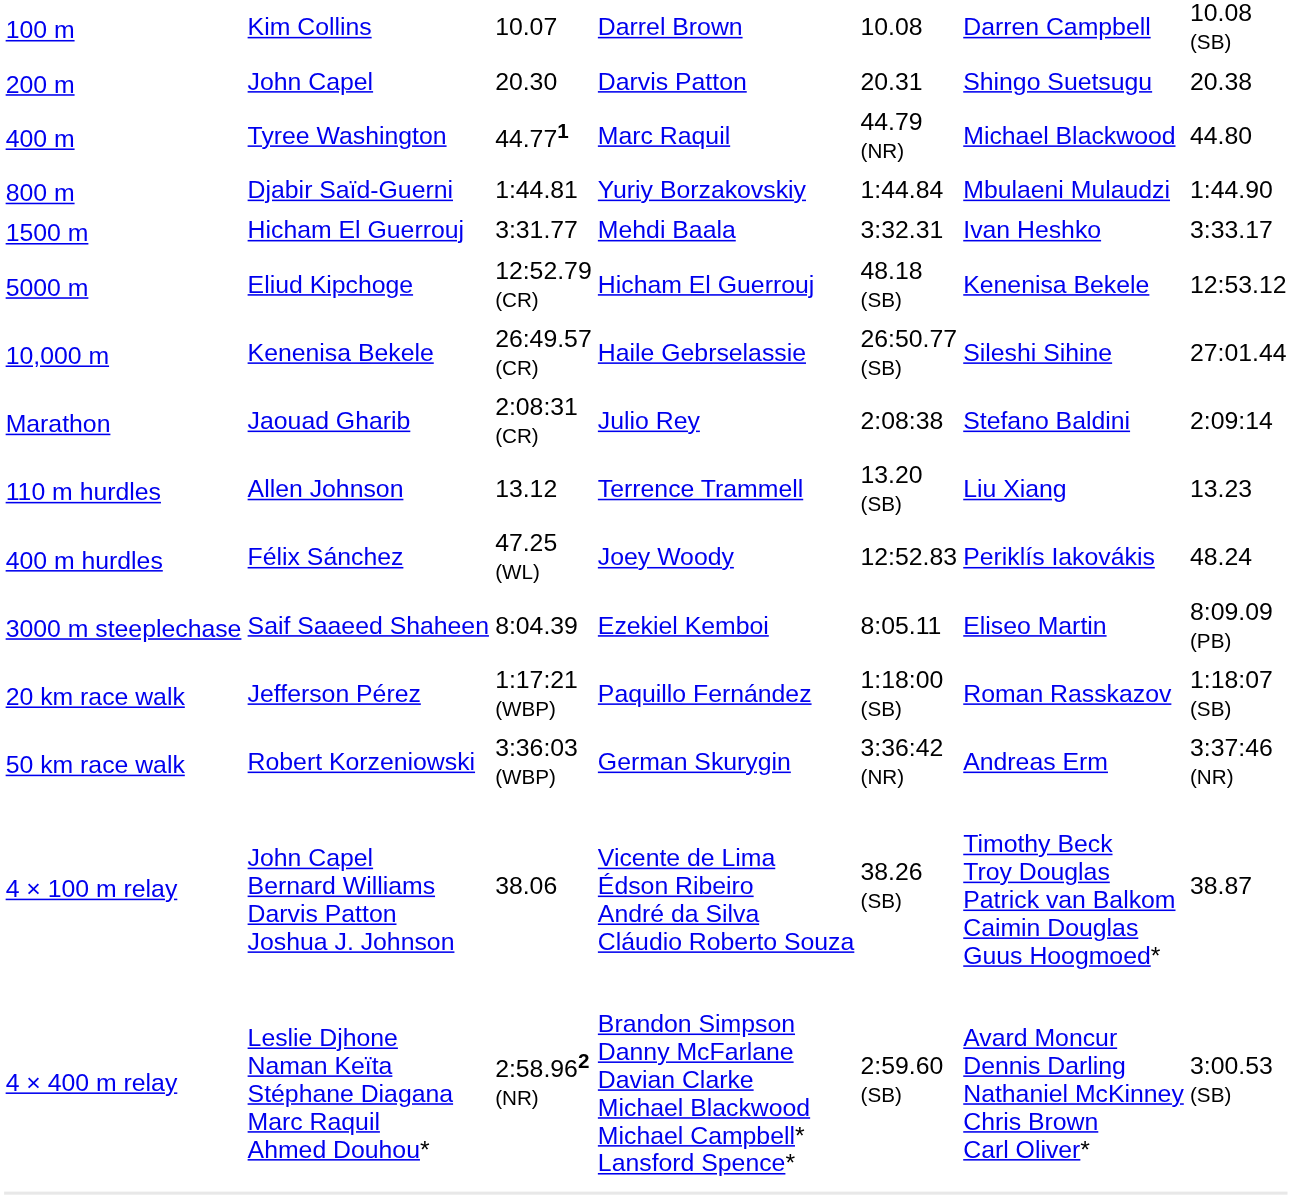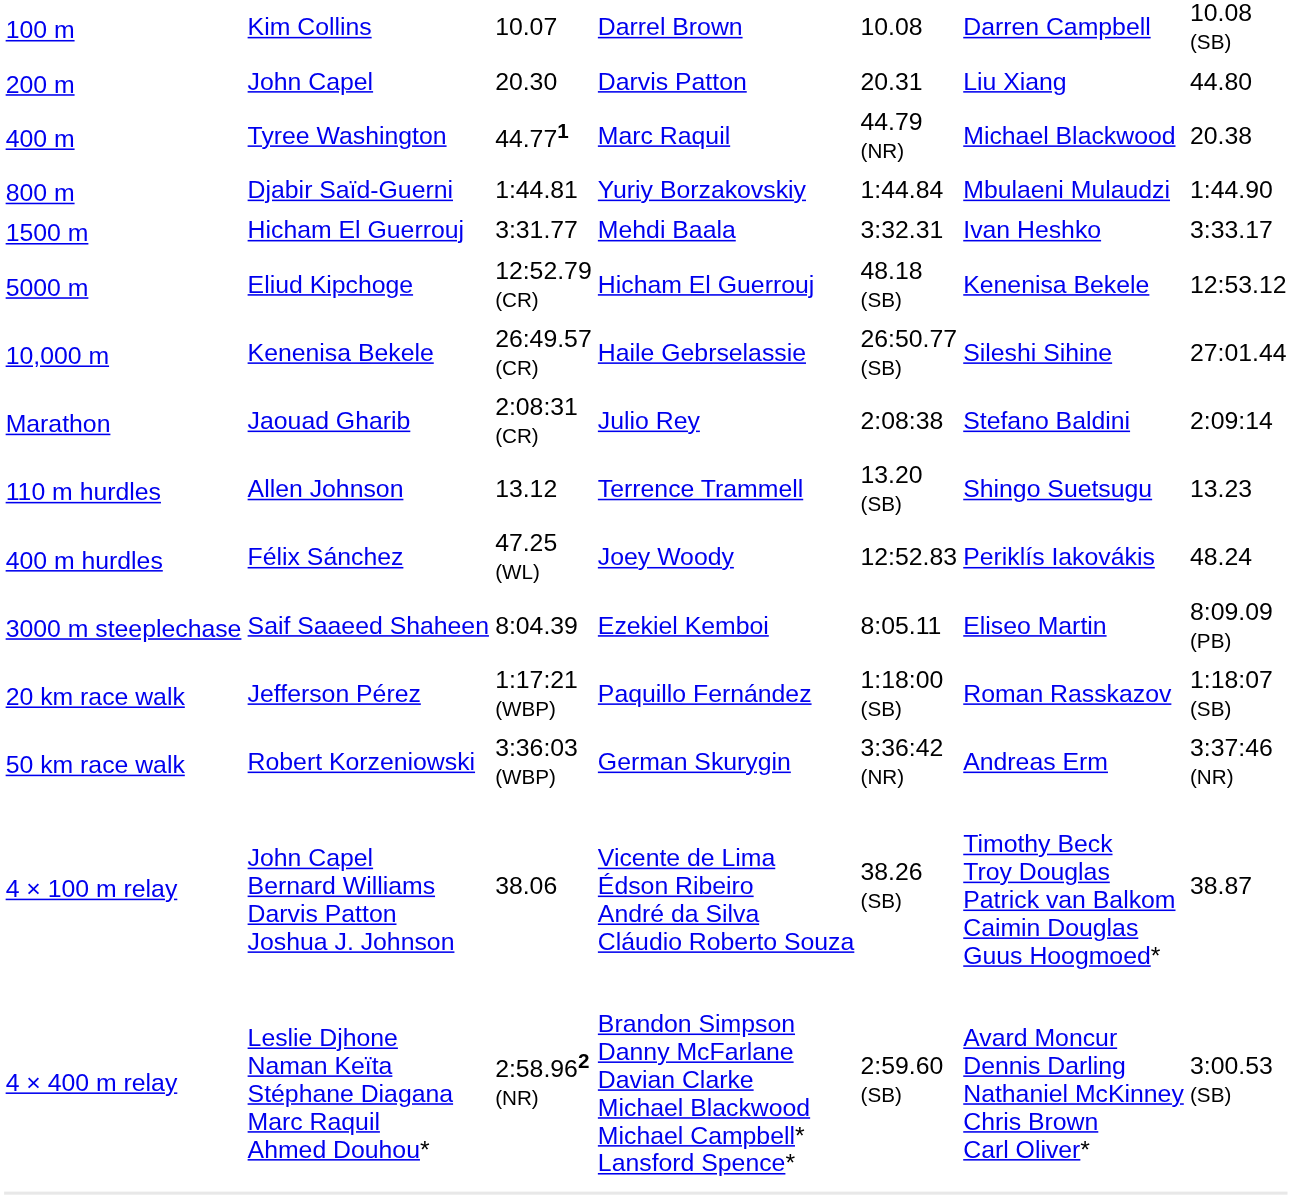 <table>
 <tr>
 <td rowspan=2><a href='#'>100 m</a><br></td>
 <td><a href='#'>Kim Collins</a><br></td>
 <td>10.07</td>
 <td><a href='#'>Darrel Brown</a><br></td>
 <td>10.08</td>
 <td><a href='#'>Darren Campbell</a><br></td>
 <td>10.08<br><small>(SB)</small></td>
 </tr>
 <tr>
 <td colspan=6></td>
 </tr>
 <tr>
 <td rowspan=2><a href='#'>200 m</a><br></td>
 <td><a href='#'>John Capel</a><br></td>
 <td>20.30</td>
 <td><a href='#'>Darvis Patton</a><br></td>
 <td>20.31</td>
-<td><a href='#'>Shingo Suetsugu</a><br></td>
-<td>20.38</td>
+<td><a href='#'>Liu Xiang</a><br></td>
+<td>44.80</td>
 </tr>
 <tr>
 <td colspan=6></td>
 </tr>
 <tr>
 <td rowspan=2><a href='#'>400 m</a><br></td>
 <td><a href='#'>Tyree Washington</a><br></td>
 <td>44.77<sup><strong>1</strong></sup></td>
 <td><a href='#'>Marc Raquil</a><br></td>
 <td>44.79<br><small>(NR)</small></td>
 <td><a href='#'>Michael Blackwood</a><br></td>
-<td>44.80</td>
+<td>20.38</td>
 </tr>
 <tr>
 <td colspan=6></td>
 </tr>
 <tr>
 <td rowspan=2><a href='#'>800 m</a><br></td>
 <td><a href='#'>Djabir Saïd-Guerni</a><br></td>
 <td>1:44.81</td>
 <td><a href='#'>Yuriy Borzakovskiy</a><br></td>
 <td>1:44.84</td>
 <td><a href='#'>Mbulaeni Mulaudzi</a><br></td>
 <td>1:44.90</td>
 </tr>
 <tr>
 <td colspan=6></td>
 </tr>
 <tr>
 <td rowspan=2><a href='#'>1500 m</a><br></td>
 <td><a href='#'>Hicham El Guerrouj</a><br></td>
 <td>3:31.77</td>
 <td><a href='#'>Mehdi Baala</a><br></td>
 <td>3:32.31</td>
 <td><a href='#'>Ivan Heshko</a><br></td>
 <td>3:33.17</td>
 </tr>
 <tr>
 <td colspan=6></td>
 </tr>
 <tr>
 <td rowspan=2><a href='#'>5000 m</a><br></td>
 <td><a href='#'>Eliud Kipchoge</a><br></td>
 <td>12:52.79<br><small>(CR)</small></td>
 <td><a href='#'>Hicham El Guerrouj</a><br></td>
 <td>48.18<br><small>(SB)</small></td>
 <td><a href='#'>Kenenisa Bekele</a><br></td>
 <td>12:53.12</td>
 </tr>
 <tr>
 <td colspan=6></td>
 </tr>
 <tr>
 <td rowspan=2><a href='#'>10,000 m</a><br></td>
 <td><a href='#'>Kenenisa Bekele</a><br></td>
 <td>26:49.57<br><small>(CR)</small></td>
 <td><a href='#'>Haile Gebrselassie</a><br></td>
 <td>26:50.77<br><small>(SB)</small></td>
 <td><a href='#'>Sileshi Sihine</a><br></td>
 <td>27:01.44</td>
 </tr>
 <tr>
 <td colspan=6></td>
 </tr>
 <tr>
 <td rowspan=2><a href='#'>Marathon</a><br></td>
 <td><a href='#'>Jaouad Gharib</a><br></td>
 <td>2:08:31<br><small>(CR)</small></td>
 <td><a href='#'>Julio Rey</a><br></td>
 <td>2:08:38</td>
 <td><a href='#'>Stefano Baldini</a><br></td>
 <td>2:09:14</td>
 </tr>
 <tr>
 <td colspan=6></td>
 </tr>
 <tr>
 <td rowspan=2><a href='#'>110 m hurdles</a><br></td>
 <td><a href='#'>Allen Johnson</a><br></td>
 <td>13.12</td>
 <td><a href='#'>Terrence Trammell</a><br></td>
 <td>13.20<br><small>(SB)</small></td>
-<td><a href='#'>Liu Xiang</a><br></td>
+<td><a href='#'>Shingo Suetsugu</a><br></td>
 <td>13.23</td>
 </tr>
 <tr>
 <td colspan=6></td>
 </tr>
 <tr>
 <td rowspan=2><a href='#'>400 m hurdles</a><br></td>
 <td><a href='#'>Félix Sánchez</a><br></td>
 <td>47.25<br><small>(WL)</small></td>
 <td><a href='#'>Joey Woody</a><br></td>
 <td>12:52.83</td>
 <td><a href='#'>Periklís Iakovákis</a><br></td>
 <td>48.24</td>
 </tr>
 <tr>
 <td colspan=6></td>
 </tr>
 <tr>
 <td rowspan=2><a href='#'>3000 m steeplechase</a><br></td>
 <td><a href='#'>Saif Saaeed Shaheen</a><br></td>
 <td>8:04.39</td>
 <td><a href='#'>Ezekiel Kemboi</a><br></td>
 <td>8:05.11</td>
 <td><a href='#'>Eliseo Martin</a><br></td>
 <td>8:09.09<br><small>(PB)</small></td>
 </tr>
 <tr>
 <td colspan=6></td>
 </tr>
 <tr>
 <td rowspan=2><a href='#'>20 km race walk</a><br></td>
 <td><a href='#'>Jefferson Pérez</a><br></td>
 <td>1:17:21<br><small>(WBP)</small></td>
 <td><a href='#'>Paquillo Fernández</a><br></td>
 <td>1:18:00<br><small>(SB)</small></td>
 <td><a href='#'>Roman Rasskazov</a><br></td>
 <td>1:18:07<br><small>(SB)</small></td>
 </tr>
 <tr>
 <td colspan=6></td>
 </tr>
 <tr>
 <td rowspan=2><a href='#'>50 km race walk</a><br></td>
 <td><a href='#'>Robert Korzeniowski</a><br></td>
 <td>3:36:03<br><small>(WBP)</small></td>
 <td><a href='#'>German Skurygin</a><br></td>
 <td>3:36:42<br><small>(NR)</small></td>
 <td><a href='#'>Andreas Erm</a><br></td>
 <td>3:37:46<br><small>(NR)</small></td>
 </tr>
 <tr>
 <td colspan=6></td>
 </tr>
 <tr>
 <td rowspan=2><a href='#'>4 × 100 m relay</a><br></td>
 <td><br><a href='#'>John Capel</a><br><a href='#'>Bernard Williams</a><br><a href='#'>Darvis Patton</a><br><a href='#'>Joshua J. Johnson</a></td>
 <td>38.06</td>
 <td><br><a href='#'>Vicente de Lima</a><br><a href='#'>Édson Ribeiro</a><br><a href='#'>André da Silva</a><br><a href='#'>Cláudio Roberto Souza</a></td>
 <td>38.26<br><small>(SB)</small></td>
 <td><br><a href='#'>Timothy Beck</a><br><a href='#'>Troy Douglas</a><br><a href='#'>Patrick van Balkom</a><br><a href='#'>Caimin Douglas</a><br><a href='#'>Guus Hoogmoed</a>*</td>
 <td>38.87</td>
 </tr>
 <tr>
 <td colspan=6></td>
 </tr>
 <tr>
 <td rowspan=2><a href='#'>4 × 400 m relay</a><br></td>
 <td><br><a href='#'>Leslie Djhone</a><br><a href='#'>Naman Keïta</a><br><a href='#'>Stéphane Diagana</a><br><a href='#'>Marc Raquil</a><br><a href='#'>Ahmed Douhou</a>*</td>
 <td>2:58.96<sup><strong>2</strong></sup><br><small>(NR)</small></td>
 <td><br><a href='#'>Brandon Simpson</a><br><a href='#'>Danny McFarlane</a><br><a href='#'>Davian Clarke</a><br><a href='#'>Michael Blackwood</a><br><a href='#'>Michael Campbell</a>*<br><a href='#'>Lansford Spence</a>*</td>
 <td>2:59.60<br><small>(SB)</small></td>
 <td><br><a href='#'>Avard Moncur</a><br><a href='#'>Dennis Darling</a><br><a href='#'>Nathaniel McKinney</a><br><a href='#'>Chris Brown</a><br><a href='#'>Carl Oliver</a>*</td>
 <td>3:00.53<br><small>(SB)</small></td>
 </tr>
 <tr>
 <td colspan=6></td>
 </tr>
 <tr>
 </tr>
 <tr bgcolor= e8e8e8>
 <td colspan=7></td>
 </tr>
 </table>
